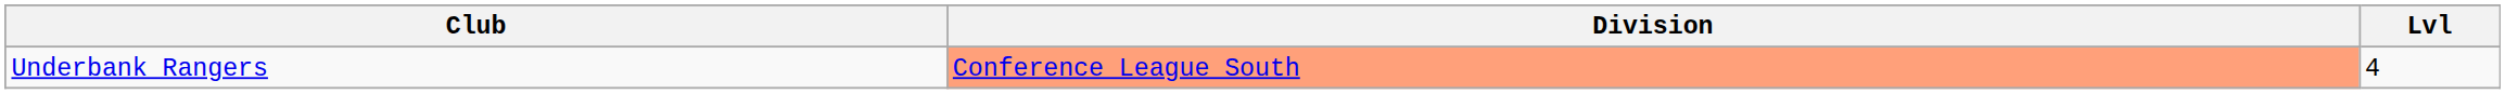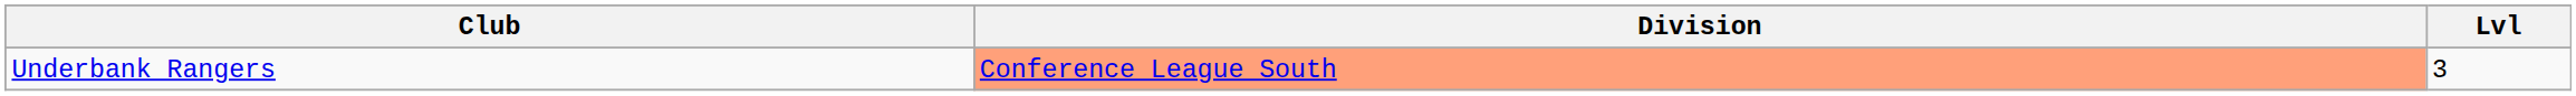 <table class="wikitable sortable" width=100% style="font-size:98%">
 <tr>
 <th width=20%>Club</th>
 <th width=30%>Division</th>
 <th width=3%>Lvl</th>
 </tr>
 <tr>
 <td><a href='#'>Underbank Rangers</a></td>
 <td style="background: lightsalmon;"><a href='#'>Conference League South</a></td>
-<td>4</td>
+<td>3</td>
 </tr>
 </table>
